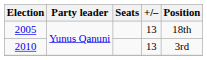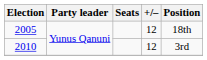 <table class="wikitable" style="text-align:center">
 <tr>
 <th>Election</th>
 <th>Party leader</th>
 <th>Seats</th>
 <th>+/–</th>
 <th>Position</th>
 </tr>
 <tr>
 <td><a href='#'>2005</a></td>
 <td rowspan="2"><a href='#'>Yunus Qanuni</a></td>
 <td></td>
-<td> 13</td>
+<td> 12</td>
 <td> 18th</td>
 </tr>
 <tr>
 <td><a href='#'>2010</a></td>
 <td></td>
-<td> 13</td>
+<td> 12</td>
 <td> 3rd</td>
 </tr>
 <tr>
 </tr>
 </table>
